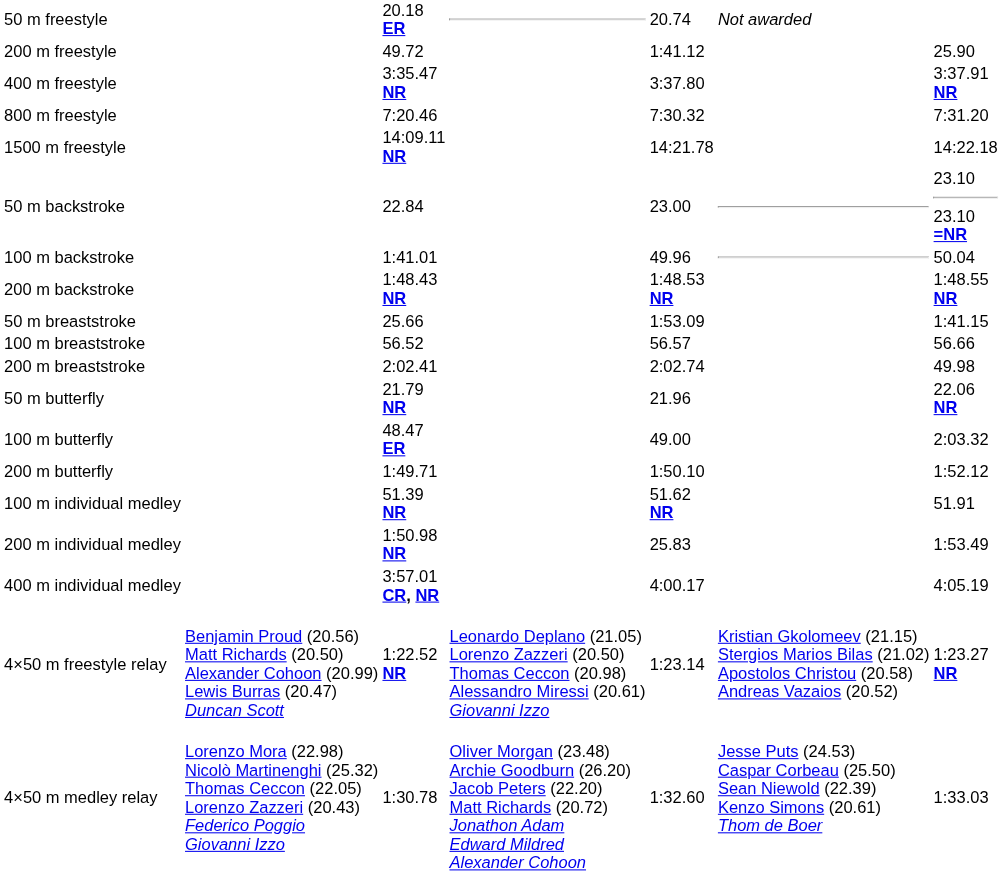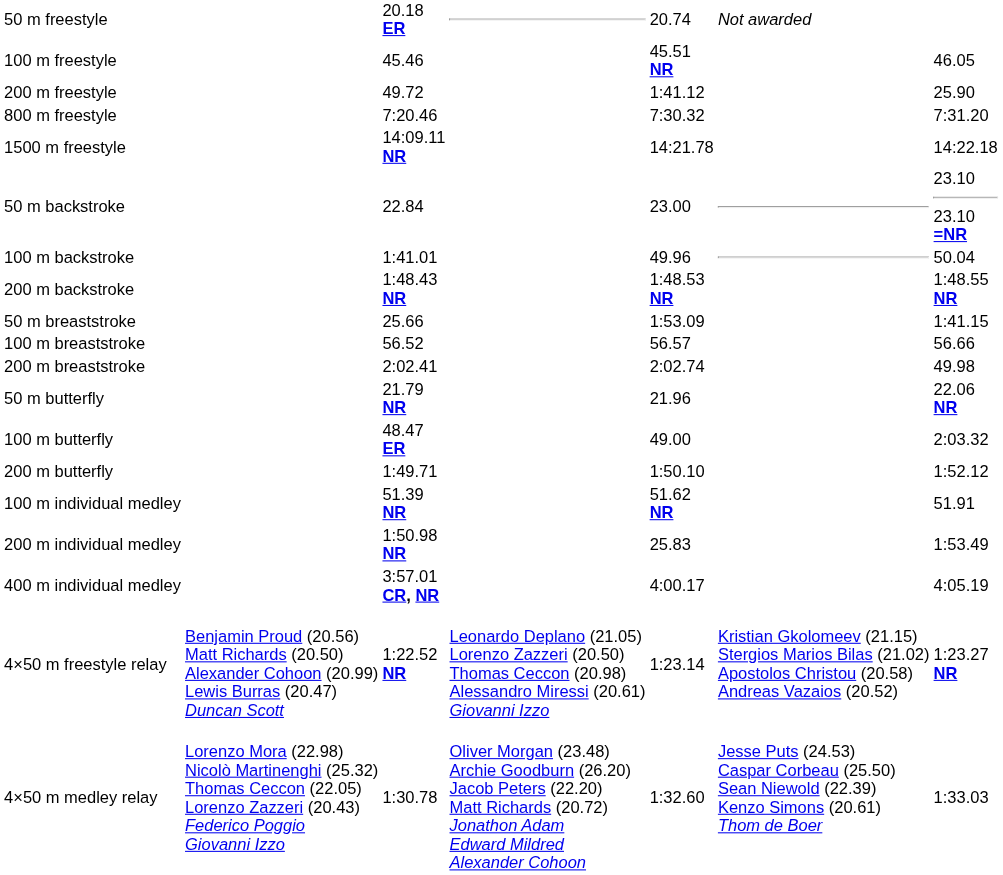 <table>
 <tr>
 <td>50 m freestyle</td>
 <td></td>
 <td>20.18<br><strong><a href='#'>ER</a></strong></td>
 <td><hr></td>
 <td>20.74</td>
 <td colspan=2><em>Not awarded</em></td>
 </tr>
 <tr>
+<td>100 m freestyle</td>
+<td></td>
+<td>45.46</td>
+<td></td>
+<td>45.51<br><strong><a href='#'>NR</a></strong></td>
+<td></td>
+<td>46.05</td>
+</tr>
+<tr>
 <td>200 m freestyle</td>
 <td></td>
 <td>49.72</td>
 <td></td>
 <td>1:41.12</td>
 <td></td>
 <td>25.90</td>
-</tr>
-<tr>
-<td>400 m freestyle</td>
-<td></td>
-<td>3:35.47<br><strong><a href='#'>NR</a></strong></td>
-<td></td>
-<td>3:37.80</td>
-<td></td>
-<td>3:37.91<br><strong><a href='#'>NR</a></strong></td>
 </tr>
 <tr>
 <td>800 m freestyle</td>
 <td></td>
 <td>7:20.46<br></td>
 <td></td>
 <td>7:30.32</td>
 <td></td>
 <td>7:31.20</td>
 </tr>
 <tr>
 <td>1500 m freestyle</td>
 <td></td>
 <td>14:09.11<br><strong><a href='#'>NR</a></strong></td>
 <td></td>
 <td>14:21.78</td>
 <td></td>
 <td>14:22.18</td>
 </tr>
 <tr>
 <td>50 m backstroke</td>
 <td></td>
 <td>22.84</td>
 <td></td>
 <td>23.00</td>
 <td><hr></td>
 <td>23.10<br><hr>23.10<br><strong><a href='#'>=NR</a></strong></td>
 </tr>
 <tr>
 <td>100 m backstroke</td>
 <td></td>
 <td>1:41.01</td>
 <td></td>
 <td>49.96</td>
 <td><hr></td>
 <td>50.04</td>
 </tr>
 <tr>
 <td>200 m backstroke</td>
 <td></td>
 <td>1:48.43<br><strong><a href='#'>NR</a></strong></td>
 <td></td>
 <td>1:48.53<br><strong><a href='#'>NR</a></strong></td>
 <td></td>
 <td>1:48.55<br><strong><a href='#'>NR</a></strong></td>
 </tr>
 <tr>
 <td>50 m breaststroke</td>
 <td></td>
 <td>25.66</td>
 <td></td>
 <td>1:53.09</td>
 <td></td>
 <td>1:41.15</td>
 </tr>
 <tr>
 <td>100 m breaststroke</td>
 <td></td>
 <td>56.52</td>
 <td></td>
 <td>56.57</td>
 <td></td>
 <td>56.66</td>
 </tr>
 <tr>
 <td>200 m breaststroke</td>
 <td></td>
 <td>2:02.41</td>
 <td></td>
 <td>2:02.74</td>
 <td></td>
 <td>49.98</td>
 </tr>
 <tr>
 <td>50 m butterfly</td>
 <td></td>
 <td>21.79<br><strong><a href='#'>NR</a></strong></td>
 <td></td>
 <td>21.96</td>
 <td></td>
 <td>22.06<br><strong><a href='#'>NR</a></strong></td>
 </tr>
 <tr>
 <td>100 m butterfly</td>
 <td></td>
 <td>48.47<br><strong><a href='#'>ER</a></strong></td>
 <td></td>
 <td>49.00</td>
 <td></td>
 <td>2:03.32</td>
 </tr>
 <tr>
 <td>200 m butterfly</td>
 <td></td>
 <td>1:49.71</td>
 <td></td>
 <td>1:50.10</td>
 <td></td>
 <td>1:52.12</td>
 </tr>
 <tr>
 <td>100 m individual medley</td>
 <td></td>
 <td>51.39<br><strong><a href='#'>NR</a></strong></td>
 <td></td>
 <td>51.62<br><strong><a href='#'>NR</a></strong></td>
 <td></td>
 <td>51.91</td>
 </tr>
 <tr>
 <td>200 m individual medley</td>
 <td></td>
 <td>1:50.98<br><strong><a href='#'>NR</a></strong></td>
 <td></td>
 <td>25.83</td>
 <td></td>
 <td>1:53.49</td>
 </tr>
 <tr>
 <td>400 m individual medley</td>
 <td></td>
 <td>3:57.01<br><strong><a href='#'>CR</a>, <a href='#'>NR</a></strong></td>
 <td></td>
 <td>4:00.17</td>
 <td></td>
 <td>4:05.19</td>
 </tr>
 <tr>
 <td>4×50 m freestyle relay</td>
 <td valign=top><br><a href='#'>Benjamin Proud</a> (20.56)<br><a href='#'>Matt Richards</a> (20.50)<br><a href='#'>Alexander Cohoon</a> (20.99)<br><a href='#'>Lewis Burras</a> (20.47)<br><em><a href='#'>Duncan Scott</a></em></td>
 <td>1:22.52<br><strong><a href='#'>NR</a></strong></td>
 <td valign=top><br><a href='#'>Leonardo Deplano</a> (21.05)<br><a href='#'>Lorenzo Zazzeri</a> (20.50)<br><a href='#'>Thomas Ceccon</a> (20.98)<br><a href='#'>Alessandro Miressi</a> (20.61)<br><em><a href='#'>Giovanni Izzo</a></em></td>
 <td>1:23.14</td>
 <td valign=top><br><a href='#'>Kristian Gkolomeev</a> (21.15)<br><a href='#'>Stergios Marios Bilas</a> (21.02)<br><a href='#'>Apostolos Christou</a> (20.58)<br><a href='#'>Andreas Vazaios</a> (20.52)</td>
 <td>1:23.27<br><strong><a href='#'>NR</a></strong></td>
 </tr>
 <tr>
 <td>4×50 m medley relay</td>
 <td valign=top><br><a href='#'>Lorenzo Mora</a> (22.98)<br><a href='#'>Nicolò Martinenghi</a> (25.32)<br><a href='#'>Thomas Ceccon</a> (22.05)<br><a href='#'>Lorenzo Zazzeri</a> (20.43)<br><em><a href='#'>Federico Poggio</a><br><a href='#'>Giovanni Izzo</a></em></td>
 <td>1:30.78</td>
 <td valign=top><br><a href='#'>Oliver Morgan</a> (23.48)<br><a href='#'>Archie Goodburn</a> (26.20)<br><a href='#'>Jacob Peters</a> (22.20)<br><a href='#'>Matt Richards</a> (20.72)<br><em><a href='#'>Jonathon Adam</a><br><a href='#'>Edward Mildred</a><br><a href='#'>Alexander Cohoon</a></em></td>
 <td>1:32.60</td>
 <td valign=top><br><a href='#'>Jesse Puts</a> (24.53)<br><a href='#'>Caspar Corbeau</a> (25.50)<br><a href='#'>Sean Niewold</a> (22.39)<br><a href='#'>Kenzo Simons</a> (20.61)<br><em><a href='#'>Thom de Boer</a></em></td>
 <td>1:33.03</td>
 </tr>
 </table>
